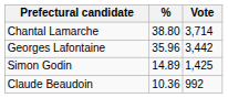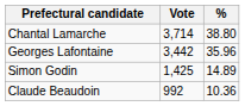 <table class="wikitable">
 <tr>
 <th bgcolor="#DDDDFF" width="200px">Prefectural candidate</th>
+<th bgcolor="#DDDDFF" width="50px">Vote</th>
 <th bgcolor="#DDDDFF" width="30px">%</th>
-<th bgcolor="#DDDDFF" width="50px">Vote</th>
 </tr>
 <tr>
 <td>Chantal Lamarche</td>
+<td>3,714</td>
 <td>38.80</td>
-<td>3,714</td>
 </tr>
 <tr>
 <td>Georges Lafontaine</td>
+<td>3,442</td>
 <td>35.96</td>
-<td>3,442</td>
 </tr>
 <tr>
 <td>Simon Godin</td>
+<td>1,425</td>
 <td>14.89</td>
-<td>1,425</td>
 </tr>
 <tr>
 <td>Claude Beaudoin</td>
+<td>992</td>
 <td>10.36</td>
-<td>992</td>
 </tr>
 </table>
